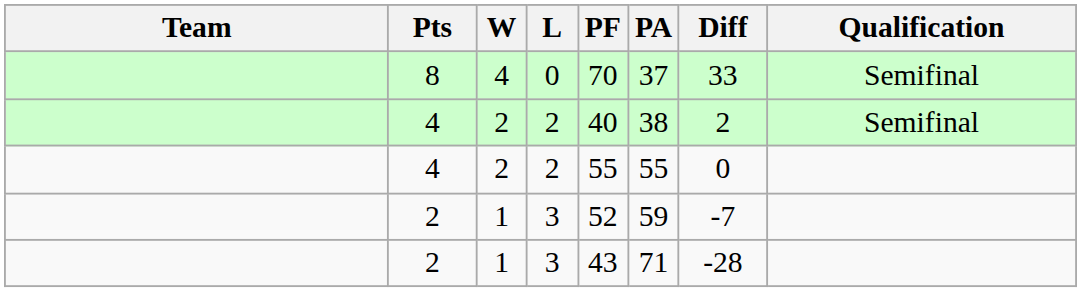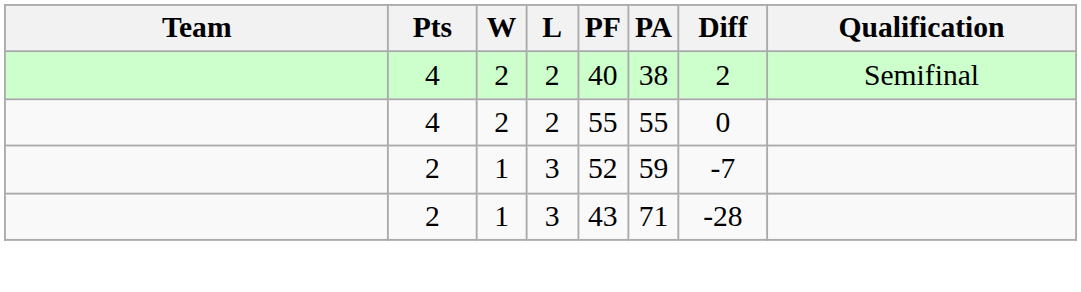 <table class=wikitable style="text-align:center">
 <tr>
 <th width=200>Team</th>
 <th width=40>Pts</th>
 <th width=20>W</th>
 <th width=20>L</th>
 <th width=20>PF</th>
 <th width=20>PA</th>
 <th width=40>Diff</th>
 <th width=160>Qualification</th>
-</tr>
-<tr style="background-color:#ccffcc">
-<td align=left></td>
-<td>8</td>
-<td>4</td>
-<td>0</td>
-<td>70</td>
-<td>37</td>
-<td>33</td>
-<td>Semifinal</td>
 </tr>
 <tr style="background-color:#ccffcc">
 <td align=left></td>
 <td>4</td>
 <td>2</td>
 <td>2</td>
 <td>40</td>
 <td>38</td>
 <td>2</td>
 <td>Semifinal</td>
 </tr>
 <tr>
 <td align=left></td>
 <td>4</td>
 <td>2</td>
 <td>2</td>
 <td>55</td>
 <td>55</td>
 <td>0</td>
 <td></td>
 </tr>
 <tr>
 <td align=left></td>
 <td>2</td>
 <td>1</td>
 <td>3</td>
 <td>52</td>
 <td>59</td>
 <td>-7</td>
 <td></td>
 </tr>
 <tr>
 <td align=left></td>
 <td>2</td>
 <td>1</td>
 <td>3</td>
 <td>43</td>
 <td>71</td>
 <td>-28</td>
 <td></td>
 </tr>
 </table>
